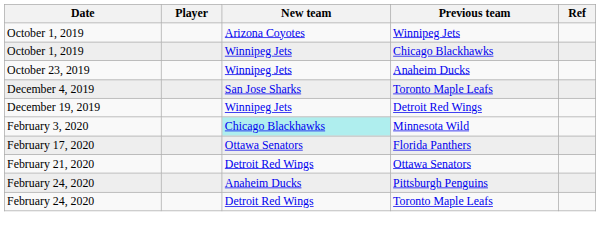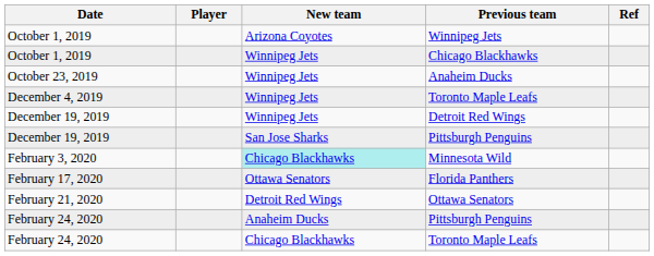 <table class="wikitable sortable" style="border:1px solid #999999; width:800px;">
 <tr>
 <th>Date</th>
 <th>Player</th>
 <th>New team</th>
 <th>Previous team</th>
 <th>Ref</th>
 </tr>
 <tr>
 <td>October 1, 2019</td>
 <td></td>
 <td><a href='#'>Arizona Coyotes</a></td>
 <td><a href='#'>Winnipeg Jets</a></td>
 <td></td>
 </tr>
 <tr bgcolor="eeeeee">
 <td>October 1, 2019</td>
 <td></td>
 <td><a href='#'>Winnipeg Jets</a></td>
 <td><a href='#'>Chicago Blackhawks</a></td>
 <td></td>
 </tr>
 <tr>
 <td>October 23, 2019</td>
 <td></td>
 <td><a href='#'>Winnipeg Jets</a></td>
 <td><a href='#'>Anaheim Ducks</a></td>
 <td></td>
 </tr>
 <tr bgcolor="eeeeee">
 <td>December 4, 2019</td>
 <td></td>
-<td><a href='#'>San Jose Sharks</a></td>
+<td><a href='#'>Winnipeg Jets</a></td>
 <td><a href='#'>Toronto Maple Leafs</a></td>
 <td></td>
 </tr>
 <tr>
 <td>December 19, 2019</td>
 <td></td>
 <td><a href='#'>Winnipeg Jets</a></td>
 <td><a href='#'>Detroit Red Wings</a></td>
+<td></td>
+</tr>
+<tr bgcolor="eeeeee">
+<td>December 19, 2019</td>
+<td></td>
+<td><a href='#'>San Jose Sharks</a></td>
+<td><a href='#'>Pittsburgh Penguins</a></td>
 <td></td>
 </tr>
 <tr>
 <td>February 3, 2020</td>
 <td></td>
 <td style="background: paleturquoise;"><a href='#'>Chicago Blackhawks</a></td>
 <td><a href='#'>Minnesota Wild</a></td>
 <td></td>
 </tr>
 <tr bgcolor="eeeeee">
 <td>February 17, 2020</td>
 <td></td>
 <td><a href='#'>Ottawa Senators</a></td>
 <td><a href='#'>Florida Panthers</a></td>
 <td></td>
 </tr>
 <tr>
 <td>February 21, 2020</td>
 <td></td>
 <td><a href='#'>Detroit Red Wings</a></td>
 <td><a href='#'>Ottawa Senators</a></td>
 <td></td>
 </tr>
 <tr bgcolor="eeeeee">
 <td>February 24, 2020</td>
 <td></td>
 <td><a href='#'>Anaheim Ducks</a></td>
 <td><a href='#'>Pittsburgh Penguins</a></td>
 <td></td>
 </tr>
 <tr>
 <td>February 24, 2020</td>
 <td></td>
-<td><a href='#'>Detroit Red Wings</a></td>
+<td><a href='#'>Chicago Blackhawks</a></td>
 <td><a href='#'>Toronto Maple Leafs</a></td>
 <td></td>
 </tr>
 </table>
